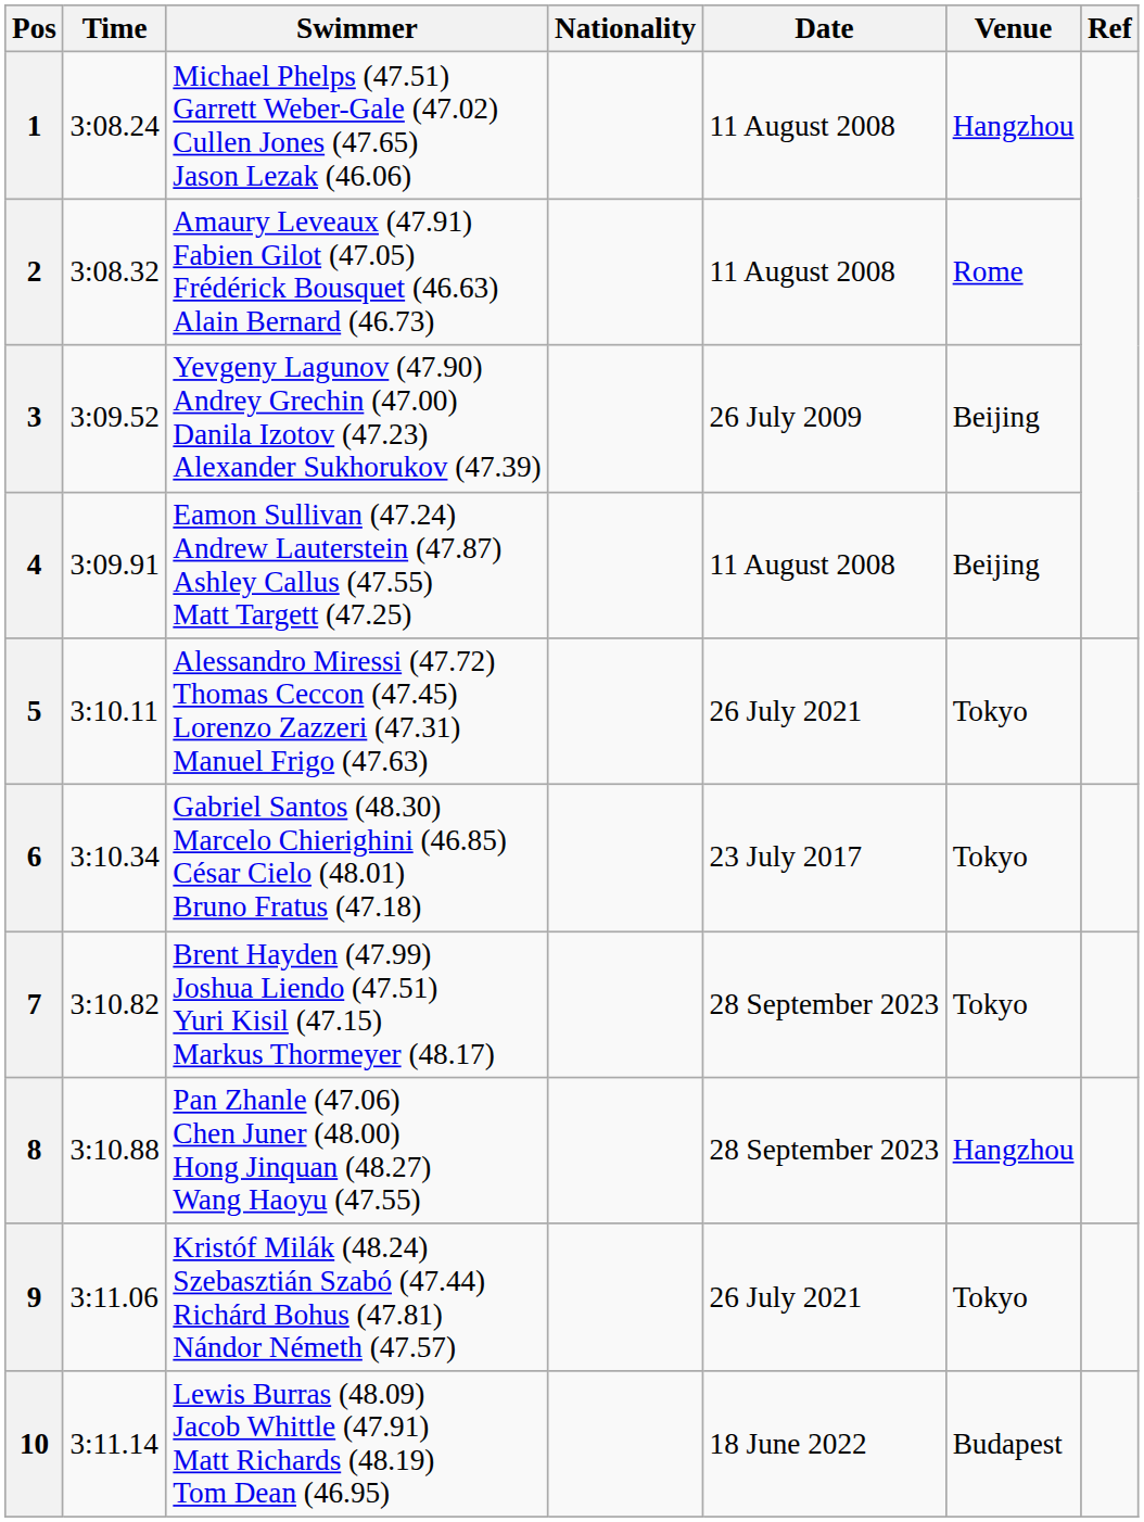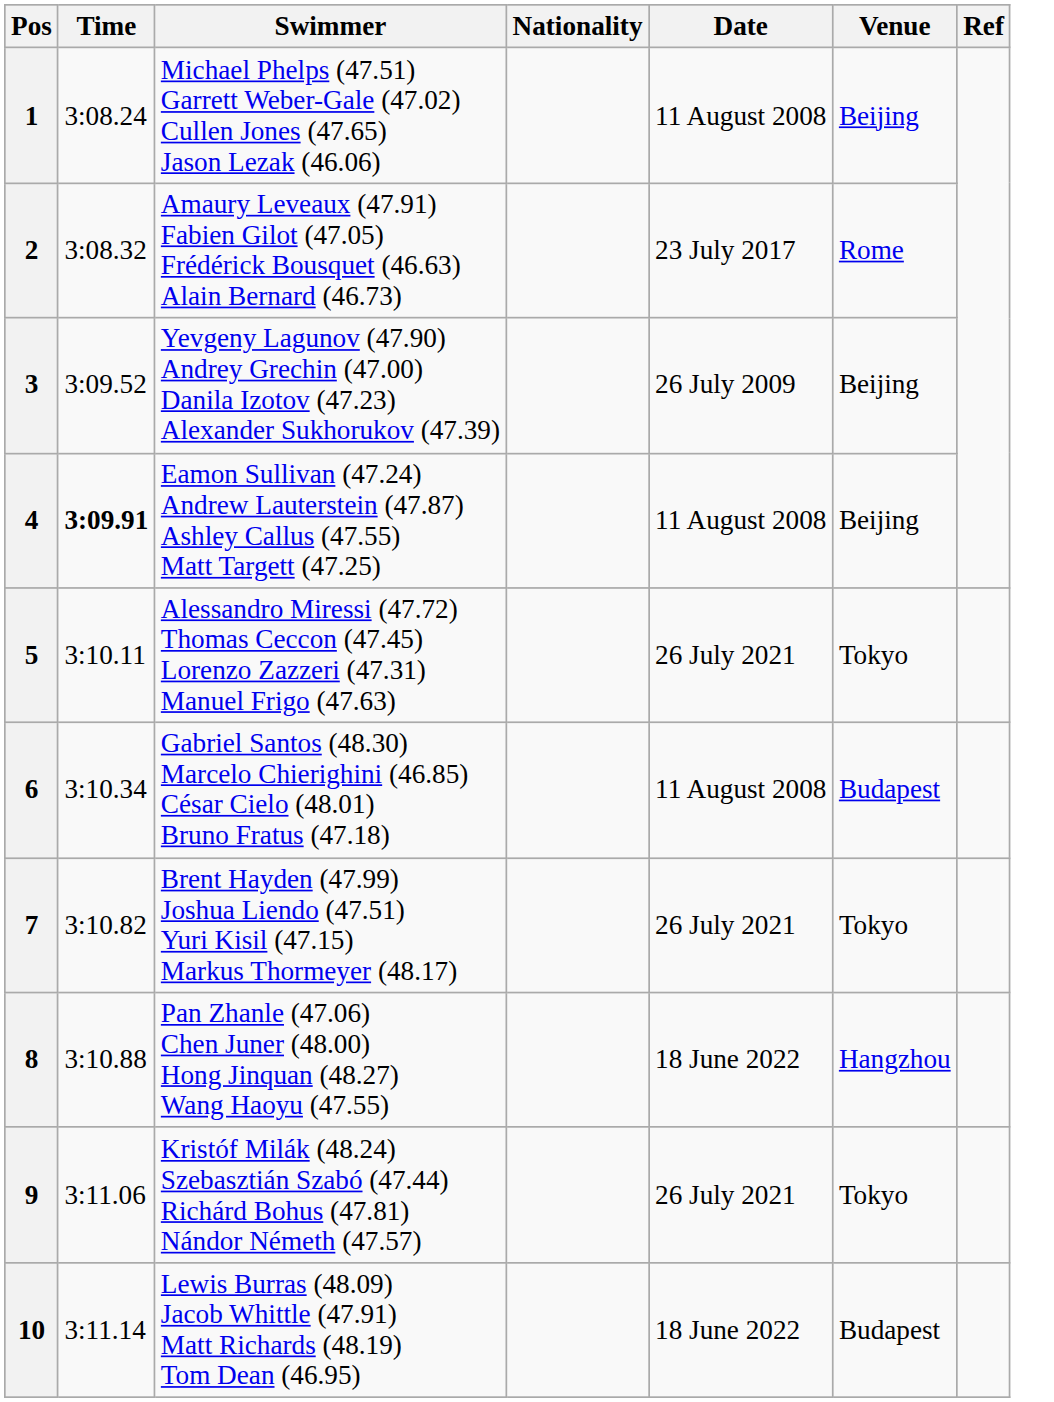 <table class="wikitable">
 <tr>
 <th>Pos</th>
 <th>Time</th>
 <th>Swimmer</th>
 <th>Nationality</th>
 <th>Date</th>
 <th>Venue</th>
 <th>Ref</th>
 </tr>
 <tr>
 <th>1</th>
 <td>3:08.24</td>
 <td><a href='#'>Michael Phelps</a> (47.51)<br><a href='#'>Garrett Weber-Gale</a> (47.02)<br><a href='#'>Cullen Jones</a> (47.65)<br><a href='#'>Jason Lezak</a> (46.06)</td>
 <td></td>
 <td>11 August 2008</td>
-<td><a href='#'>Hangzhou</a></td>
+<td><a href='#'>Beijing</a></td>
 </tr>
 <tr>
 <th>2</th>
 <td>3:08.32</td>
 <td><a href='#'>Amaury Leveaux</a> (47.91)<br><a href='#'>Fabien Gilot</a> (47.05)<br><a href='#'>Frédérick Bousquet</a> (46.63)<br><a href='#'>Alain Bernard</a> (46.73)</td>
 <td></td>
-<td>11 August 2008</td>
+<td>23 July 2017</td>
 <td><a href='#'>Rome</a></td>
 </tr>
 <tr>
 <th>3</th>
 <td>3:09.52</td>
 <td><a href='#'>Yevgeny Lagunov</a> (47.90)<br><a href='#'>Andrey Grechin</a> (47.00)<br><a href='#'>Danila Izotov</a> (47.23)<br><a href='#'>Alexander Sukhorukov</a> (47.39)</td>
 <td></td>
 <td>26 July 2009</td>
 <td>Beijing</td>
 </tr>
 <tr>
 <th>4</th>
-<td>3:09.91</td>
+<td><strong>3:09.91</strong></td>
 <td><a href='#'>Eamon Sullivan</a> (47.24)<br><a href='#'>Andrew Lauterstein</a> (47.87)<br><a href='#'>Ashley Callus</a> (47.55)<br><a href='#'>Matt Targett</a> (47.25)</td>
 <td></td>
 <td>11 August 2008</td>
 <td>Beijing</td>
 </tr>
 <tr>
 <th>5</th>
 <td>3:10.11</td>
 <td><a href='#'>Alessandro Miressi</a> (47.72)<br><a href='#'>Thomas Ceccon</a> (47.45)<br><a href='#'>Lorenzo Zazzeri</a> (47.31)<br><a href='#'>Manuel Frigo</a> (47.63)</td>
 <td></td>
 <td>26 July 2021</td>
 <td>Tokyo</td>
 <td></td>
 </tr>
 <tr>
 <th>6</th>
 <td>3:10.34</td>
 <td><a href='#'>Gabriel Santos</a> (48.30)<br><a href='#'>Marcelo Chierighini</a> (46.85)<br><a href='#'>César Cielo</a> (48.01)<br><a href='#'>Bruno Fratus</a> (47.18)</td>
 <td></td>
-<td>23 July 2017</td>
-<td>Tokyo</td>
+<td>11 August 2008</td>
+<td><a href='#'>Budapest</a></td>
 </tr>
 <tr>
 <th>7</th>
 <td>3:10.82</td>
 <td><a href='#'>Brent Hayden</a> (47.99)<br><a href='#'>Joshua Liendo</a> (47.51)<br><a href='#'>Yuri Kisil</a> (47.15)<br><a href='#'>Markus Thormeyer</a> (48.17)</td>
 <td></td>
-<td>28 September 2023</td>
+<td>26 July 2021</td>
 <td>Tokyo</td>
 <td></td>
 </tr>
 <tr>
 <th>8</th>
 <td>3:10.88</td>
 <td><a href='#'>Pan Zhanle</a> (47.06)<br><a href='#'>Chen Juner</a> (48.00)<br><a href='#'>Hong Jinquan</a> (48.27)<br><a href='#'>Wang Haoyu</a> (47.55)</td>
 <td></td>
-<td>28 September 2023</td>
+<td>18 June 2022</td>
 <td><a href='#'>Hangzhou</a></td>
 <td></td>
 </tr>
 <tr>
 <th>9</th>
 <td>3:11.06</td>
 <td><a href='#'>Kristóf Milák</a> (48.24)<br><a href='#'>Szebasztián Szabó</a> (47.44)<br><a href='#'>Richárd Bohus</a> (47.81)<br><a href='#'>Nándor Németh</a> (47.57)</td>
 <td></td>
 <td>26 July 2021</td>
 <td>Tokyo</td>
 <td></td>
 </tr>
 <tr>
 <th>10</th>
 <td>3:11.14</td>
 <td><a href='#'>Lewis Burras</a> (48.09)<br><a href='#'>Jacob Whittle</a> (47.91)<br><a href='#'>Matt Richards</a> (48.19)<br><a href='#'>Tom Dean</a> (46.95)</td>
 <td></td>
 <td>18 June 2022</td>
 <td>Budapest</td>
 <td></td>
 </tr>
 </table>
